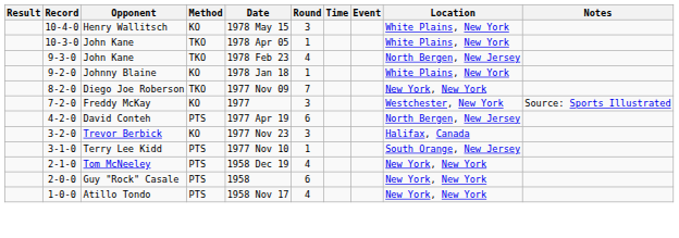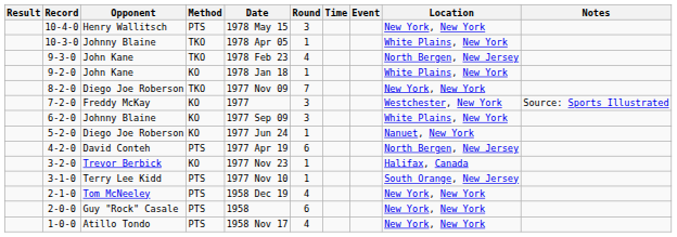 <table class="wikitable sortable">
 <tr>
 <th scope="col">Result</th>
 <th scope="col">Record</th>
 <th scope="col">Opponent</th>
 <th scope="col">Method</th>
 <th scope="col">Date</th>
 <th scope="col">Round</th>
 <th scope="col">Time</th>
 <th scope="col">Event</th>
 <th scope="col">Location</th>
 <th scope="col">Notes</th>
 </tr>
 <tr>
 <td></td>
 <td style="text-align:center;">10-4-0</td>
 <td>Henry Wallitsch</td>
-<td>KO</td>
+<td>PTS</td>
 <td>1978 May 15</td>
 <td style="text-align:center;">3</td>
 <td style="text-align:center;"></td>
 <td></td>
-<td><a href='#'>White Plains</a>, <a href='#'>New York</a></td>
+<td><a href='#'>New York</a>, <a href='#'>New York</a></td>
 <td></td>
 </tr>
 <tr>
 <td></td>
 <td style="text-align:center;">10-3-0</td>
-<td>John Kane</td>
+<td>Johnny Blaine</td>
 <td>TKO</td>
 <td>1978 Apr 05</td>
 <td style="text-align:center;">1</td>
 <td style="text-align:center;"></td>
 <td></td>
 <td><a href='#'>White Plains</a>, <a href='#'>New York</a></td>
 <td></td>
 </tr>
 <tr>
 <td></td>
 <td style="text-align:center;">9-3-0</td>
 <td>John Kane</td>
 <td>TKO</td>
 <td>1978 Feb 23</td>
 <td style="text-align:center;">4</td>
 <td style="text-align:center;"></td>
 <td></td>
 <td><a href='#'>North Bergen</a>, <a href='#'>New Jersey</a></td>
 <td></td>
 </tr>
 <tr>
 <td></td>
 <td style="text-align:center;">9-2-0</td>
-<td>Johnny Blaine</td>
+<td>John Kane</td>
 <td>KO</td>
 <td>1978 Jan 18</td>
 <td style="text-align:center;">1</td>
 <td style="text-align:center;"></td>
 <td></td>
 <td><a href='#'>White Plains</a>, <a href='#'>New York</a></td>
 <td></td>
 </tr>
 <tr>
 <td></td>
 <td style="text-align:center;">8-2-0</td>
 <td>Diego Joe Roberson</td>
 <td>TKO</td>
 <td>1977 Nov 09</td>
 <td style="text-align:center;">7</td>
 <td style="text-align:center;"></td>
 <td></td>
 <td><a href='#'>New York</a>, <a href='#'>New York</a></td>
 <td></td>
 </tr>
 <tr>
 <td></td>
 <td style="text-align:center;">7-2-0</td>
 <td>Freddy McKay</td>
 <td>KO</td>
 <td>1977</td>
 <td style="text-align:center;">3</td>
 <td style="text-align:center;"></td>
 <td></td>
 <td><a href='#'>Westchester</a>, <a href='#'>New York</a></td>
 <td>Source: <a href='#'>Sports Illustrated</a></td>
 </tr>
 <tr>
 <td></td>
+<td style="text-align:center;">6-2-0</td>
+<td>Johnny Blaine</td>
+<td>KO</td>
+<td>1977 Sep 09</td>
+<td style="text-align:center;">3</td>
+<td style="text-align:center;"></td>
+<td></td>
+<td><a href='#'>White Plains</a>, <a href='#'>New York</a></td>
+<td></td>
+</tr>
+<tr>
+<td></td>
+<td style="text-align:center;">5-2-0</td>
+<td>Diego Joe Roberson</td>
+<td>KO</td>
+<td>1977 Jun 24</td>
+<td style="text-align:center;">1</td>
+<td style="text-align:center;"></td>
+<td></td>
+<td><a href='#'>Nanuet</a>, <a href='#'>New York</a></td>
+<td></td>
+</tr>
+<tr>
+<td></td>
 <td style="text-align:center;">4-2-0</td>
 <td>David Conteh</td>
 <td>PTS</td>
 <td>1977 Apr 19</td>
 <td style="text-align:center;">6</td>
 <td style="text-align:center;"></td>
 <td></td>
 <td><a href='#'>North Bergen</a>, <a href='#'>New Jersey</a></td>
 <td></td>
 </tr>
 <tr>
 <td></td>
 <td style="text-align:center;">3-2-0</td>
 <td><a href='#'>Trevor Berbick</a></td>
 <td>KO</td>
 <td>1977 Nov 23</td>
-<td style="text-align:center;">3</td>
+<td style="text-align:center;">1</td>
 <td style="text-align:center;"></td>
 <td></td>
 <td><a href='#'>Halifax</a>, <a href='#'>Canada</a></td>
 <td></td>
 </tr>
 <tr>
 <td></td>
 <td style="text-align:center;">3-1-0</td>
 <td>Terry Lee Kidd</td>
 <td>PTS</td>
 <td>1977 Nov 10</td>
 <td style="text-align:center;">1</td>
 <td style="text-align:center;"></td>
 <td></td>
 <td><a href='#'>South Orange</a>, <a href='#'>New Jersey</a></td>
 <td></td>
 </tr>
 <tr>
 <td></td>
 <td style="text-align:center;">2-1-0</td>
 <td><a href='#'>Tom McNeeley</a></td>
 <td>PTS</td>
 <td>1958 Dec 19</td>
 <td style="text-align:center;">4</td>
 <td style="text-align:center;"></td>
 <td></td>
 <td><a href='#'>New York</a>, <a href='#'>New York</a></td>
 <td></td>
 </tr>
 <tr>
 <td></td>
 <td style="text-align:center;">2-0-0</td>
 <td>Guy "Rock" Casale</td>
 <td>PTS</td>
 <td>1958</td>
 <td style="text-align:center;">6</td>
 <td style="text-align:center;"></td>
 <td></td>
 <td><a href='#'>New York</a>, <a href='#'>New York</a></td>
 <td></td>
 </tr>
 <tr>
 <td></td>
 <td style="text-align:center;">1-0-0</td>
 <td>Atillo Tondo</td>
 <td>PTS</td>
 <td>1958 Nov 17</td>
 <td style="text-align:center;">4</td>
 <td style="text-align:center;"></td>
 <td></td>
 <td><a href='#'>New York</a>, <a href='#'>New York</a></td>
 <td></td>
 </tr>
 </table>
